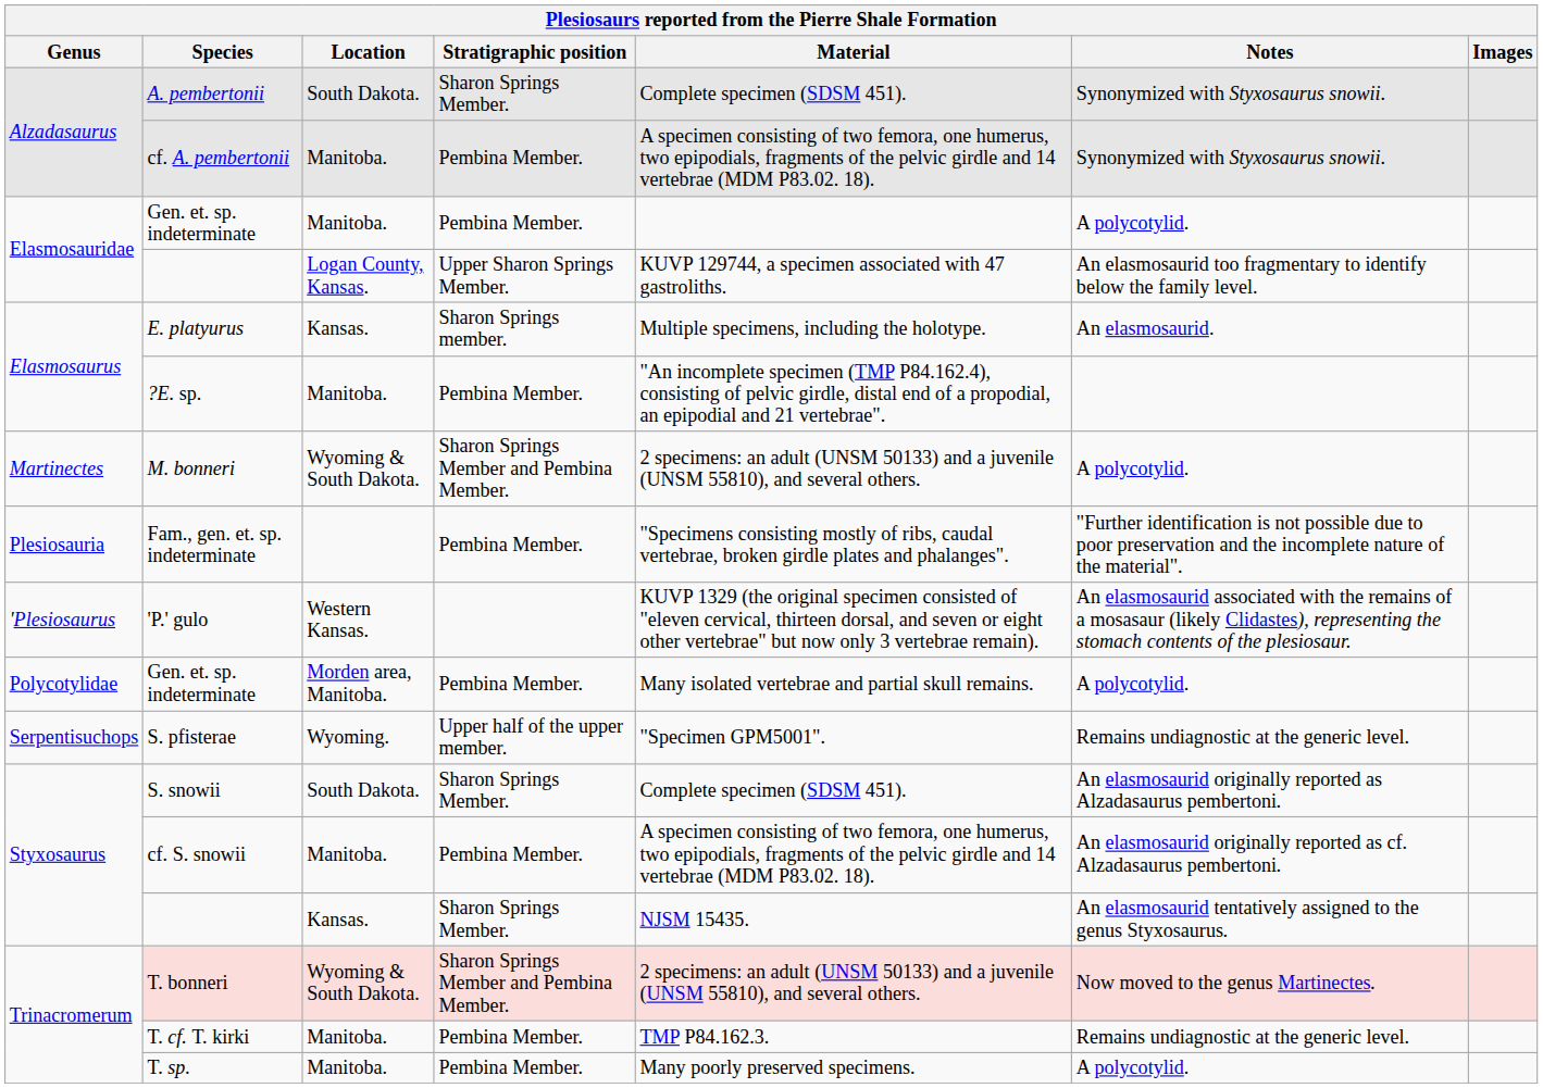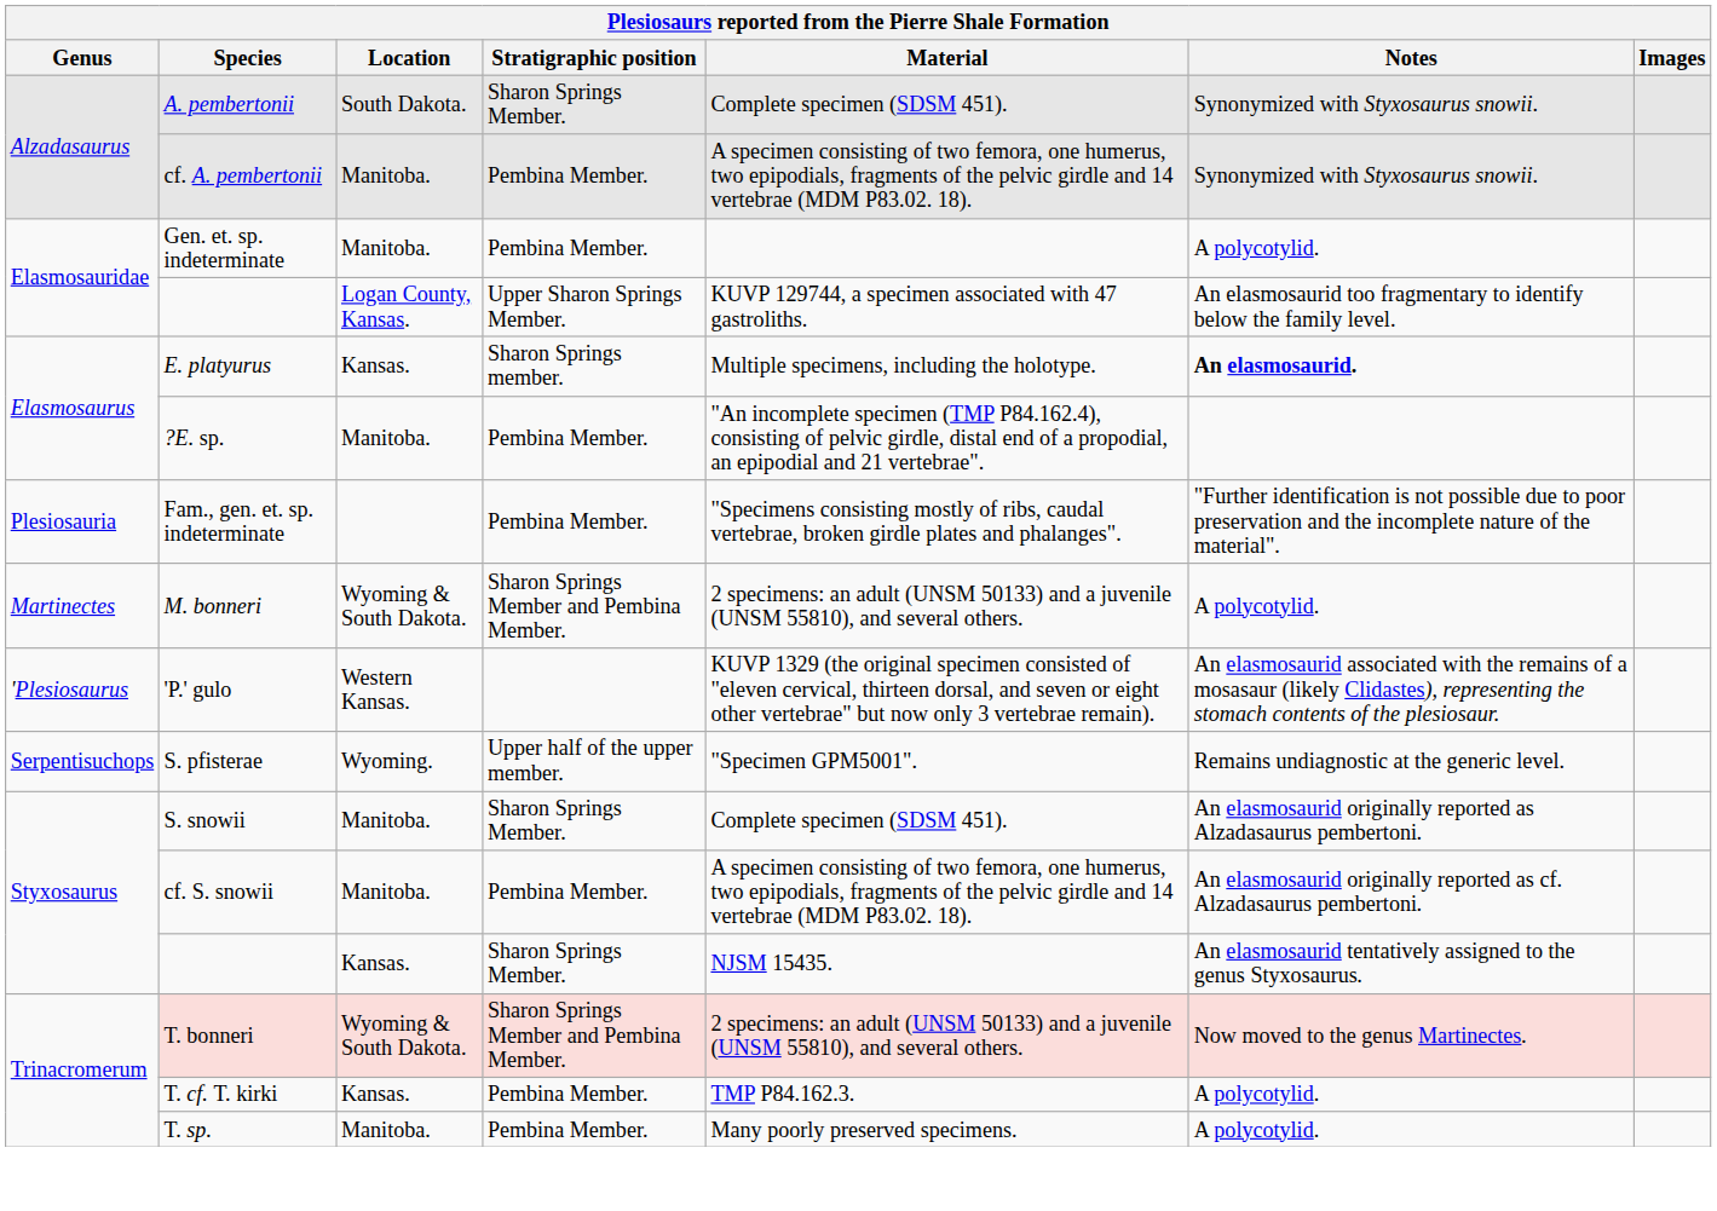 <table class="wikitable" align="center">
 <tr>
 <th colspan="7" align="center"><strong><a href='#'>Plesiosaurs</a> reported from the Pierre Shale Formation</strong></th>
 </tr>
 <tr>
 <th>Genus</th>
 <th>Species</th>
 <th>Location</th>
 <th>Stratigraphic position</th>
 <th><strong>Material</strong></th>
 <th>Notes</th>
 <th>Images</th>
 </tr>
 <tr>
 <td style="background:#E6E6E6;" rowspan=2><em><a href='#'>Alzadasaurus</a></em></td>
 <td style="background:#E6E6E6;"><a href='#'><em>A. pembertonii</em></a></td>
 <td style="background:#E6E6E6;">South Dakota.</td>
 <td style="background:#E6E6E6;">Sharon Springs Member.</td>
 <td style="background:#E6E6E6;">Complete specimen (<a href='#'>SDSM</a> 451).</td>
 <td style="background:#E6E6E6;">Synonymized with <em>Styxosaurus snowii</em>.</td>
 <td style="background:#E6E6E6;"></td>
 </tr>
 <tr>
 <td style="background:#E6E6E6;">cf. <a href='#'><em>A. pembertonii</em></a></td>
 <td style="background:#E6E6E6;">Manitoba.</td>
 <td style="background:#E6E6E6;">Pembina Member.</td>
 <td style="background:#E6E6E6;">A specimen consisting of two femora, one humerus, two epipodials, fragments of the pelvic girdle and 14 vertebrae (MDM P83.02. 18).</td>
 <td style="background:#E6E6E6;">Synonymized with <em>Styxosaurus snowii</em>.</td>
 <td style="background:#E6E6E6;"></td>
 </tr>
 <tr>
 <td rowspan=2><a href='#'>Elasmosauridae</a></td>
 <td>Gen. et. sp. indeterminate</td>
 <td>Manitoba.</td>
 <td>Pembina Member.</td>
 <td></td>
 <td>A <a href='#'>polycotylid</a>.</td>
 <td></td>
 </tr>
 <tr>
 <td></td>
 <td><a href='#'>Logan County, Kansas</a>.</td>
 <td>Upper Sharon Springs Member.</td>
 <td>KUVP  129744, a specimen associated with 47 gastroliths.</td>
 <td>An elasmosaurid too fragmentary to identify below the family level.</td>
 <td></td>
 </tr>
 <tr>
 <td rowspan=2><em><a href='#'>Elasmosaurus</a></em></td>
 <td><em>E. platyurus</em></td>
 <td>Kansas.</td>
 <td>Sharon Springs member.</td>
 <td>Multiple specimens, including the holotype.</td>
-<td>An <a href='#'>elasmosaurid</a>.</td>
+<td><strong>An <a href='#'>elasmosaurid</a>.</strong></td>
 <td></td>
 </tr>
 <tr>
 <td><em>?E.</em> sp.</td>
 <td>Manitoba.</td>
 <td>Pembina Member.</td>
 <td>"An incomplete specimen (<a href='#'>TMP</a> P84.162.4), consisting of pelvic girdle, distal end of a propodial, an epipodial and 21 vertebrae".</td>
 <td></td>
+<td></td>
+</tr>
+<tr>
+<td><a href='#'>Plesiosauria</a></td>
+<td>Fam., gen. et. sp. indeterminate</td>
+<td></td>
+<td>Pembina Member.</td>
+<td>"Specimens consisting mostly of ribs, caudal vertebrae, broken girdle plates and phalanges".</td>
+<td>"Further identification is not possible due to poor preservation and the incomplete nature of the material".</td>
 <td></td>
 </tr>
 <tr>
 <td><em><a href='#'>Martinectes</a></em></td>
 <td><em>M. bonneri</em></td>
 <td>Wyoming & South Dakota.</td>
 <td>Sharon Springs Member and Pembina Member.</td>
 <td>2 specimens: an adult (UNSM 50133) and a juvenile (UNSM 55810), and several others.</td>
 <td>A <a href='#'>polycotylid</a>.</td>
 <td></td>
 </tr>
 <tr>
-<td><a href='#'>Plesiosauria</a></td>
-<td>Fam., gen. et. sp. indeterminate</td>
-<td></td>
-<td>Pembina Member.</td>
-<td>"Specimens consisting mostly of ribs, caudal vertebrae, broken girdle plates and phalanges".</td>
-<td>"Further identification is not possible due to poor preservation and the incomplete nature of the material".</td>
-<td></td>
-</tr>
-<tr>
 <td><em>'<a href='#'>Plesiosaurus</a><strong></td>
 <td></em>'P.' gulo<em></td>
 <td>Western Kansas.</td>
 <td></td>
 <td>KUVP 1329 (the original specimen consisted of "eleven cervical, thirteen dorsal, and seven or eight other vertebrae" but now only 3 vertebrae remain).</td>
 <td>An <a href='#'>elasmosaurid</a> associated with the remains of a mosasaur (likely </em><a href='#'>Clidastes</a><em>), representing the stomach contents of the plesiosaur.</td>
-<td></td>
-</tr>
-<tr>
-<td><a href='#'>Polycotylidae</a></td>
-<td>Gen. et. sp. indeterminate</td>
-<td><a href='#'>Morden</a> area, Manitoba.</td>
-<td>Pembina Member.</td>
-<td>Many isolated vertebrae and partial skull remains.</td>
-<td>A <a href='#'>polycotylid</a>.</td>
 <td></td>
 </tr>
 <tr>
 <td></em><a href='#'>Serpentisuchops</a><em></td>
 <td></em>S. pfisterae<em></td>
 <td>Wyoming.</td>
 <td>Upper half of the upper member.</td>
 <td>"Specimen GPM5001".</td>
 <td>Remains undiagnostic at the generic level.</td>
 <td></td>
 </tr>
 <tr>
 <td rowspan="3"></em><a href='#'>Styxosaurus</a><em></td>
 <td></em>S. snowii<em></td>
-<td>South Dakota.</td>
+<td>Manitoba.</td>
 <td>Sharon Springs Member.</td>
 <td>Complete specimen (<a href='#'>SDSM</a> 451).</td>
 <td>An <a href='#'>elasmosaurid</a> originally reported as </em>Alzadasaurus pembertoni<em>.</td>
 <td></td>
 </tr>
 <tr>
 <td>cf. </em>S. snowii<em></td>
 <td>Manitoba.</td>
 <td>Pembina Member.</td>
 <td>A specimen consisting of two femora, one humerus, two epipodials, fragments of the pelvic girdle and 14 vertebrae (MDM P83.02. 18).</td>
 <td>An <a href='#'>elasmosaurid</a> originally reported as cf. </em>Alzadasaurus pembertoni<em>.</td>
 <td></td>
 </tr>
 <tr>
 <td></td>
 <td>Kansas.</td>
 <td>Sharon Springs Member.</td>
 <td><a href='#'>NJSM</a> 15435.</td>
 <td>An <a href='#'>elasmosaurid</a> tentatively assigned to the genus </em>Styxosaurus<em>.</td>
 <td></td>
 </tr>
 <tr>
 <td rowspan="3"></em><a href='#'>Trinacromerum</a><em></td>
 <td style="background:#fbdddb;"></em>T. bonneri<em></td>
 <td style="background:#fbdddb;">Wyoming & South Dakota.</td>
 <td style="background:#fbdddb;">Sharon Springs Member and Pembina Member.</td>
 <td style="background:#fbdddb;">2 specimens: an adult (<a href='#'>UNSM</a> 50133) and a juvenile (<a href='#'>UNSM</a> 55810), and several others.</td>
 <td style="background:#fbdddb;">Now moved to the genus </em><a href='#'>Martinectes</a><em>.</td>
 <td style="background:#fbdddb;"></td>
 </tr>
 <tr>
 <td></em>T.<em> cf. </em>T. kirki<em></td>
-<td>Manitoba.</td>
+<td>Kansas.</td>
 <td>Pembina Member.</td>
 <td><a href='#'>TMP</a> P84.162.3.</td>
-<td>Remains undiagnostic at the generic level.</td>
+<td>A <a href='#'>polycotylid</a>.</td>
 <td></td>
 </tr>
 <tr>
 <td></em>T.<em> sp.</td>
 <td>Manitoba.</td>
 <td>Pembina Member.</td>
 <td>Many poorly preserved specimens.</td>
 <td>A <a href='#'>polycotylid</a>.</td>
 <td></td>
 </tr>
 </table>
